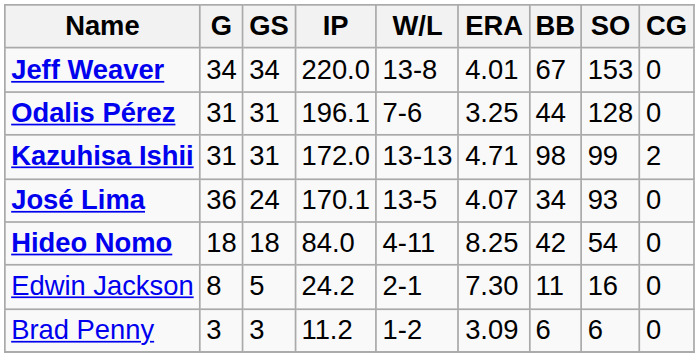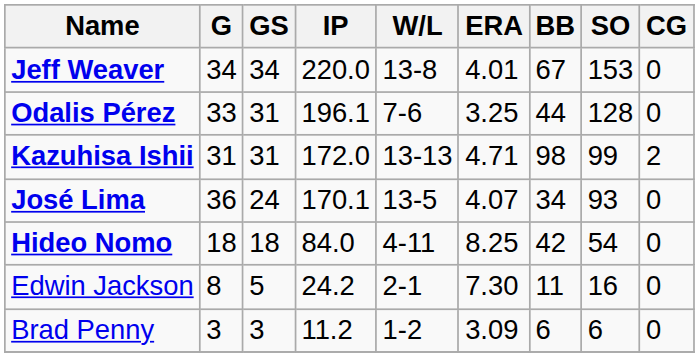 <table class="wikitable sortable" style="text-align:left">
 <tr>
 <th>Name</th>
 <th>G</th>
 <th>GS</th>
 <th>IP</th>
 <th>W/L</th>
 <th>ERA</th>
 <th>BB</th>
 <th>SO</th>
 <th>CG</th>
 </tr>
 <tr>
 <td><strong><a href='#'>Jeff Weaver</a>	</strong></td>
 <td>34</td>
 <td>34</td>
 <td>220.0</td>
 <td>13-8</td>
 <td>4.01</td>
 <td>67</td>
 <td>153</td>
 <td>0</td>
 </tr>
 <tr>
 <td><strong><a href='#'>Odalis Pérez</a></strong></td>
-<td>31</td>
+<td>33</td>
 <td>31</td>
 <td>196.1</td>
 <td>7-6</td>
 <td>3.25</td>
 <td>44</td>
 <td>128</td>
 <td>0</td>
 </tr>
 <tr>
 <td><strong><a href='#'>Kazuhisa Ishii</a></strong></td>
 <td>31</td>
 <td>31</td>
 <td>172.0</td>
 <td>13-13</td>
 <td>4.71</td>
 <td>98</td>
 <td>99</td>
 <td>2</td>
 </tr>
 <tr>
 <td><strong><a href='#'>José Lima</a></strong></td>
 <td>36</td>
 <td>24</td>
 <td>170.1</td>
 <td>13-5</td>
 <td>4.07</td>
 <td>34</td>
 <td>93</td>
 <td>0</td>
 </tr>
 <tr>
 <td><strong><a href='#'>Hideo Nomo</a></strong></td>
 <td>18</td>
 <td>18</td>
 <td>84.0</td>
 <td>4-11</td>
 <td>8.25</td>
 <td>42</td>
 <td>54</td>
 <td>0</td>
 </tr>
 <tr>
 <td><a href='#'>Edwin Jackson</a></td>
 <td>8</td>
 <td>5</td>
 <td>24.2</td>
 <td>2-1</td>
 <td>7.30</td>
 <td>11</td>
 <td>16</td>
 <td>0</td>
 </tr>
 <tr>
 <td><a href='#'>Brad Penny</a></td>
 <td>3</td>
 <td>3</td>
 <td>11.2</td>
 <td>1-2</td>
 <td>3.09</td>
 <td>6</td>
 <td>6</td>
 <td>0</td>
 </tr>
 <tr>
 </tr>
 </table>
